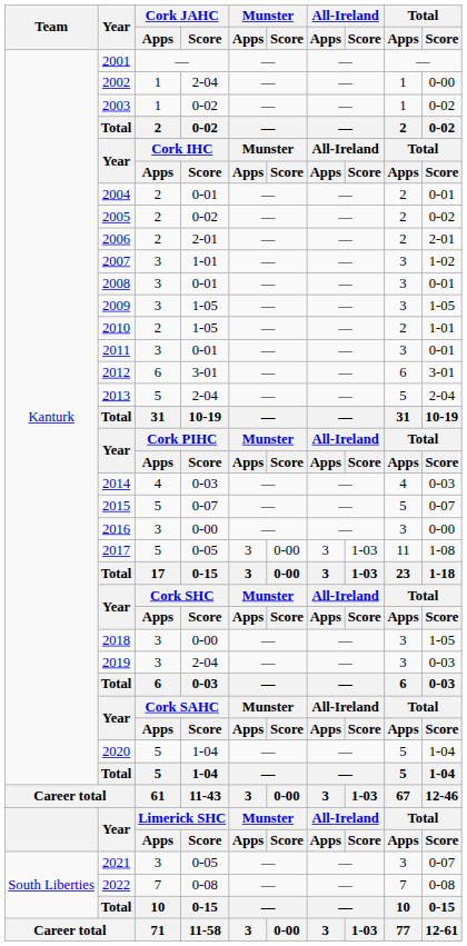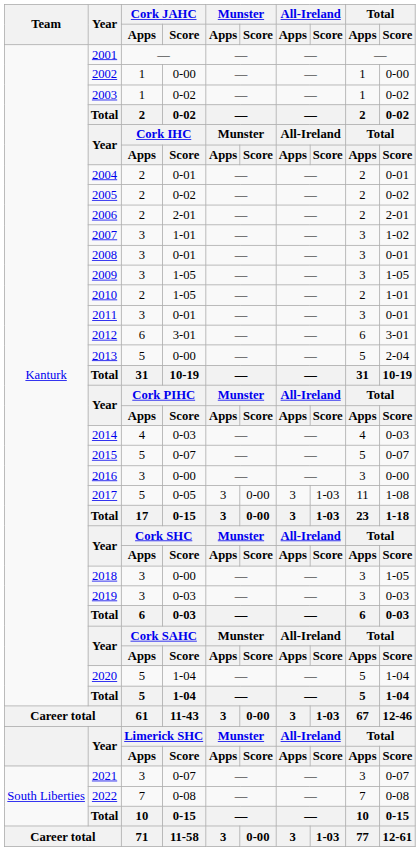 <table class="wikitable" style="text-align:center">
 <tr>
 <th rowspan="2">Team</th>
 <th rowspan="2">Year</th>
 <th colspan="2"><a href='#'>Cork JAHC</a></th>
 <th colspan="2"><a href='#'>Munster</a></th>
 <th colspan="2"><a href='#'>All-Ireland</a></th>
 <th colspan="2">Total</th>
 </tr>
 <tr>
 <th>Apps</th>
 <th>Score</th>
 <th>Apps</th>
 <th>Score</th>
 <th>Apps</th>
 <th>Score</th>
 <th>Apps</th>
 <th>Score</th>
 </tr>
 <tr>
 <td rowspan="33"><a href='#'>Kanturk</a></td>
 <td><a href='#'>2001</a></td>
 <td colspan=2>—</td>
 <td colspan=2>—</td>
 <td colspan=2>—</td>
 <td colspan=2>—</td>
 </tr>
 <tr>
 <td><a href='#'>2002</a></td>
 <td>1</td>
-<td>2-04</td>
+<td>0-00</td>
 <td colspan=2>—</td>
 <td colspan=2>—</td>
 <td>1</td>
 <td>0-00</td>
 </tr>
 <tr>
 <td><a href='#'>2003</a></td>
 <td>1</td>
 <td>0-02</td>
 <td colspan=2>—</td>
 <td colspan=2>—</td>
 <td>1</td>
 <td>0-02</td>
 </tr>
 <tr>
 <th>Total</th>
 <th>2</th>
 <th>0-02</th>
 <th colspan=2>—</th>
 <th colspan=2>—</th>
 <th>2</th>
 <th>0-02</th>
 </tr>
 <tr>
 <th rowspan=2>Year</th>
 <th colspan=2><a href='#'>Cork IHC</a></th>
 <th colspan=2>Munster</th>
 <th colspan=2>All-Ireland</th>
 <th colspan=2>Total</th>
 </tr>
 <tr>
 <th>Apps</th>
 <th>Score</th>
 <th>Apps</th>
 <th>Score</th>
 <th>Apps</th>
 <th>Score</th>
 <th>Apps</th>
 <th>Score</th>
 </tr>
 <tr>
 <td><a href='#'>2004</a></td>
 <td>2</td>
 <td>0-01</td>
 <td colspan=2>—</td>
 <td colspan=2>—</td>
 <td>2</td>
 <td>0-01</td>
 </tr>
 <tr>
 <td><a href='#'>2005</a></td>
 <td>2</td>
 <td>0-02</td>
 <td colspan=2>—</td>
 <td colspan=2>—</td>
 <td>2</td>
 <td>0-02</td>
 </tr>
 <tr>
 <td><a href='#'>2006</a></td>
 <td>2</td>
 <td>2-01</td>
 <td colspan=2>—</td>
 <td colspan=2>—</td>
 <td>2</td>
 <td>2-01</td>
 </tr>
 <tr>
 <td><a href='#'>2007</a></td>
 <td>3</td>
 <td>1-01</td>
 <td colspan=2>—</td>
 <td colspan=2>—</td>
 <td>3</td>
 <td>1-02</td>
 </tr>
 <tr>
 <td><a href='#'>2008</a></td>
 <td>3</td>
 <td>0-01</td>
 <td colspan=2>—</td>
 <td colspan=2>—</td>
 <td>3</td>
 <td>0-01</td>
 </tr>
 <tr>
 <td><a href='#'>2009</a></td>
 <td>3</td>
 <td>1-05</td>
 <td colspan=2>—</td>
 <td colspan=2>—</td>
 <td>3</td>
 <td>1-05</td>
 </tr>
 <tr>
 <td><a href='#'>2010</a></td>
 <td>2</td>
 <td>1-05</td>
 <td colspan=2>—</td>
 <td colspan=2>—</td>
 <td>2</td>
 <td>1-01</td>
 </tr>
 <tr>
 <td><a href='#'>2011</a></td>
 <td>3</td>
 <td>0-01</td>
 <td colspan=2>—</td>
 <td colspan=2>—</td>
 <td>3</td>
 <td>0-01</td>
 </tr>
 <tr>
 <td><a href='#'>2012</a></td>
 <td>6</td>
 <td>3-01</td>
 <td colspan=2>—</td>
 <td colspan=2>—</td>
 <td>6</td>
 <td>3-01</td>
 </tr>
 <tr>
 <td><a href='#'>2013</a></td>
 <td>5</td>
-<td>2-04</td>
+<td>0-00</td>
 <td colspan=2>—</td>
 <td colspan=2>—</td>
 <td>5</td>
 <td>2-04</td>
 </tr>
 <tr>
 <th>Total</th>
 <th>31</th>
 <th>10-19</th>
 <th colspan=2>—</th>
 <th colspan=2>—</th>
 <th>31</th>
 <th>10-19</th>
 </tr>
 <tr>
 <th rowspan=2>Year</th>
 <th colspan=2><a href='#'>Cork PIHC</a></th>
 <th colspan=2><a href='#'>Munster</a></th>
 <th colspan=2><a href='#'>All-Ireland</a></th>
 <th colspan=2>Total</th>
 </tr>
 <tr>
 <th>Apps</th>
 <th>Score</th>
 <th>Apps</th>
 <th>Score</th>
 <th>Apps</th>
 <th>Score</th>
 <th>Apps</th>
 <th>Score</th>
 </tr>
 <tr>
 <td><a href='#'>2014</a></td>
 <td>4</td>
 <td>0-03</td>
 <td colspan=2>—</td>
 <td colspan=2>—</td>
 <td>4</td>
 <td>0-03</td>
 </tr>
 <tr>
 <td><a href='#'>2015</a></td>
 <td>5</td>
 <td>0-07</td>
 <td colspan=2>—</td>
 <td colspan=2>—</td>
 <td>5</td>
 <td>0-07</td>
 </tr>
 <tr>
 <td><a href='#'>2016</a></td>
 <td>3</td>
 <td>0-00</td>
 <td colspan=2>—</td>
 <td colspan=2>—</td>
 <td>3</td>
 <td>0-00</td>
 </tr>
 <tr>
 <td><a href='#'>2017</a></td>
 <td>5</td>
 <td>0-05</td>
 <td>3</td>
 <td>0-00</td>
 <td>3</td>
 <td>1-03</td>
 <td>11</td>
 <td>1-08</td>
 </tr>
 <tr>
 <th>Total</th>
 <th>17</th>
 <th>0-15</th>
 <th>3</th>
 <th>0-00</th>
 <th>3</th>
 <th>1-03</th>
 <th>23</th>
 <th>1-18</th>
 </tr>
 <tr>
 <th rowspan=2>Year</th>
 <th colspan=2><a href='#'>Cork SHC</a></th>
 <th colspan=2><a href='#'>Munster</a></th>
 <th colspan=2><a href='#'>All-Ireland</a></th>
 <th colspan=2>Total</th>
 </tr>
 <tr>
 <th>Apps</th>
 <th>Score</th>
 <th>Apps</th>
 <th>Score</th>
 <th>Apps</th>
 <th>Score</th>
 <th>Apps</th>
 <th>Score</th>
 </tr>
 <tr>
 <td><a href='#'>2018</a></td>
 <td>3</td>
 <td>0-00</td>
 <td colspan=2>—</td>
 <td colspan=2>—</td>
 <td>3</td>
 <td>1-05</td>
 </tr>
 <tr>
 <td><a href='#'>2019</a></td>
 <td>3</td>
-<td>2-04</td>
+<td>0-03</td>
 <td colspan=2>—</td>
 <td colspan=2>—</td>
 <td>3</td>
 <td>0-03</td>
 </tr>
 <tr>
 <th>Total</th>
 <th>6</th>
 <th>0-03</th>
 <th colspan=2>—</th>
 <th colspan=2>—</th>
 <th>6</th>
 <th>0-03</th>
 </tr>
 <tr>
 <th rowspan=2>Year</th>
 <th colspan=2><a href='#'>Cork SAHC</a></th>
 <th colspan=2>Munster</th>
 <th colspan=2>All-Ireland</th>
 <th colspan=2>Total</th>
 </tr>
 <tr>
 <th>Apps</th>
 <th>Score</th>
 <th>Apps</th>
 <th>Score</th>
 <th>Apps</th>
 <th>Score</th>
 <th>Apps</th>
 <th>Score</th>
 </tr>
 <tr>
 <td><a href='#'>2020</a></td>
 <td>5</td>
 <td>1-04</td>
 <td colspan=2>—</td>
 <td colspan=2>—</td>
 <td>5</td>
 <td>1-04</td>
 </tr>
 <tr>
 <th>Total</th>
 <th>5</th>
 <th>1-04</th>
 <th colspan=2>—</th>
 <th colspan=2>—</th>
 <th>5</th>
 <th>1-04</th>
 </tr>
 <tr>
 <th colspan="2">Career total</th>
 <th>61</th>
 <th>11-43</th>
 <th>3</th>
 <th>0-00</th>
 <th>3</th>
 <th>1-03</th>
 <th>67</th>
 <th>12-46</th>
 </tr>
 <tr>
 <th rowspan=2></th>
 <th rowspan=2>Year</th>
 <th colspan=2><a href='#'>Limerick SHC</a></th>
 <th colspan=2><a href='#'>Munster</a></th>
 <th colspan=2><a href='#'>All-Ireland</a></th>
 <th colspan=2>Total</th>
 </tr>
 <tr>
 <th>Apps</th>
 <th>Score</th>
 <th>Apps</th>
 <th>Score</th>
 <th>Apps</th>
 <th>Score</th>
 <th>Apps</th>
 <th>Score</th>
 </tr>
 <tr>
 <td rowspan="3"><a href='#'>South Liberties</a></td>
 <td><a href='#'>2021</a></td>
 <td>3</td>
-<td>0-05</td>
+<td>0-07</td>
 <td colspan=2>—</td>
 <td colspan=2>—</td>
 <td>3</td>
 <td>0-07</td>
 </tr>
 <tr>
 <td><a href='#'>2022</a></td>
 <td>7</td>
 <td>0-08</td>
 <td colspan=2>—</td>
 <td colspan=2>—</td>
 <td>7</td>
 <td>0-08</td>
 </tr>
 <tr>
 <th>Total</th>
 <th>10</th>
 <th>0-15</th>
 <th colspan=2>—</th>
 <th colspan=2>—</th>
 <th>10</th>
 <th>0-15</th>
 </tr>
 <tr>
 <th colspan="2">Career total</th>
 <th>71</th>
 <th>11-58</th>
 <th>3</th>
 <th>0-00</th>
 <th>3</th>
 <th>1-03</th>
 <th>77</th>
 <th>12-61</th>
 </tr>
 </table>
